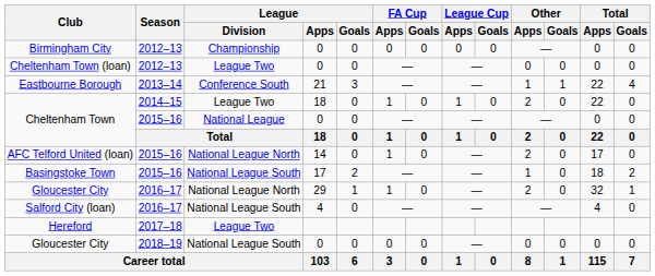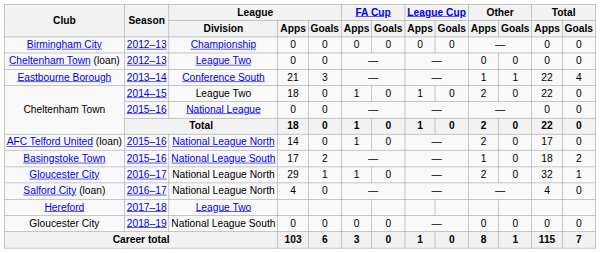 <table class=wikitable style=text-align:center>
 <tr>
 <th rowspan=2>Club</th>
 <th rowspan=2>Season</th>
 <th colspan=3>League</th>
 <th colspan=2><a href='#'>FA Cup</a></th>
 <th colspan=2><a href='#'>League Cup</a></th>
 <th colspan=2>Other</th>
 <th colspan=2>Total</th>
 </tr>
 <tr>
 <th>Division</th>
 <th>Apps</th>
 <th>Goals</th>
 <th>Apps</th>
 <th>Goals</th>
 <th>Apps</th>
 <th>Goals</th>
 <th>Apps</th>
 <th>Goals</th>
 <th>Apps</th>
 <th>Goals</th>
 </tr>
 <tr>
 <td><a href='#'>Birmingham City</a></td>
 <td><a href='#'>2012–13</a></td>
 <td><a href='#'>Championship</a></td>
 <td>0</td>
 <td>0</td>
 <td>0</td>
 <td>0</td>
 <td>0</td>
 <td>0</td>
 <td colspan=2>—</td>
 <td>0</td>
 <td>0</td>
 </tr>
 <tr>
 <td><a href='#'>Cheltenham Town</a> (loan)</td>
 <td><a href='#'>2012–13</a></td>
 <td><a href='#'>League Two</a></td>
 <td>0</td>
 <td>0</td>
 <td colspan=2>—</td>
 <td colspan=2>—</td>
 <td>0</td>
 <td>0</td>
 <td>0</td>
 <td>0</td>
 </tr>
 <tr>
 <td><a href='#'>Eastbourne Borough</a></td>
 <td><a href='#'>2013–14</a></td>
 <td><a href='#'>Conference South</a></td>
 <td>21</td>
 <td>3</td>
 <td colspan=2>—</td>
 <td colspan=2>—</td>
 <td>1</td>
 <td>1</td>
 <td>22</td>
 <td>4</td>
 </tr>
 <tr>
 <td rowspan=3>Cheltenham Town</td>
 <td><a href='#'>2014–15</a></td>
 <td>League Two</td>
 <td>18</td>
 <td>0</td>
 <td>1</td>
 <td>0</td>
 <td>1</td>
 <td>0</td>
 <td>2</td>
 <td>0</td>
 <td>22</td>
 <td>0</td>
 </tr>
 <tr>
 <td><a href='#'>2015–16</a></td>
 <td><a href='#'>National League</a></td>
 <td>0</td>
 <td>0</td>
 <td colspan=2>—</td>
 <td colspan=2>—</td>
 <td colspan=2>—</td>
 <td>0</td>
 <td>0</td>
 </tr>
 <tr>
 <th colspan=2>Total</th>
 <th>18</th>
 <th>0</th>
 <th>1</th>
 <th>0</th>
 <th>1</th>
 <th>0</th>
 <th>2</th>
 <th>0</th>
 <th>22</th>
 <th>0</th>
 </tr>
 <tr>
 <td><a href='#'>AFC Telford United</a> (loan)</td>
 <td><a href='#'>2015–16</a></td>
 <td><a href='#'>National League North</a></td>
 <td>14</td>
 <td>0</td>
 <td>1</td>
 <td>0</td>
 <td colspan=2>—</td>
 <td>2</td>
 <td>0</td>
 <td>17</td>
 <td>0</td>
 </tr>
 <tr>
 <td><a href='#'>Basingstoke Town</a></td>
 <td><a href='#'>2015–16</a></td>
 <td><a href='#'>National League South</a></td>
 <td>17</td>
 <td>2</td>
 <td colspan=2>—</td>
 <td colspan=2>—</td>
 <td>1</td>
 <td>0</td>
 <td>18</td>
 <td>2</td>
 </tr>
 <tr>
 <td><a href='#'>Gloucester City</a></td>
 <td><a href='#'>2016–17</a></td>
 <td>National League North</td>
 <td>29</td>
 <td>1</td>
 <td>1</td>
 <td>0</td>
 <td colspan=2>—</td>
 <td>2</td>
 <td>0</td>
 <td>32</td>
 <td>1</td>
 </tr>
 <tr>
 <td><a href='#'>Salford City</a> (loan)</td>
 <td><a href='#'>2016–17</a></td>
-<td>National League South</td>
+<td>National League North</td>
 <td>4</td>
 <td>0</td>
 <td colspan=2>—</td>
 <td colspan=2>—</td>
 <td colspan=2>—</td>
 <td>4</td>
 <td>0</td>
 </tr>
 <tr>
 <td><a href='#'>Hereford</a></td>
 <td><a href='#'>2017–18</a></td>
 <td><a href='#'>League Two</a></td>
 <td></td>
 <td></td>
 <td></td>
 <td></td>
 <td></td>
 <td></td>
 <td></td>
 <td></td>
 <td></td>
 <td></td>
 </tr>
 <tr>
 <td>Gloucester City</td>
 <td><a href='#'>2018–19</a></td>
 <td>National League South</td>
 <td>0</td>
 <td>0</td>
 <td>0</td>
 <td>0</td>
 <td colspan=2>—</td>
 <td>0</td>
 <td>0</td>
 <td>0</td>
 <td>0</td>
 </tr>
 <tr>
 <th colspan=3>Career total</th>
 <th>103</th>
 <th>6</th>
 <th>3</th>
 <th>0</th>
 <th>1</th>
 <th>0</th>
 <th>8</th>
 <th>1</th>
 <th>115</th>
 <th>7</th>
 </tr>
 </table>
